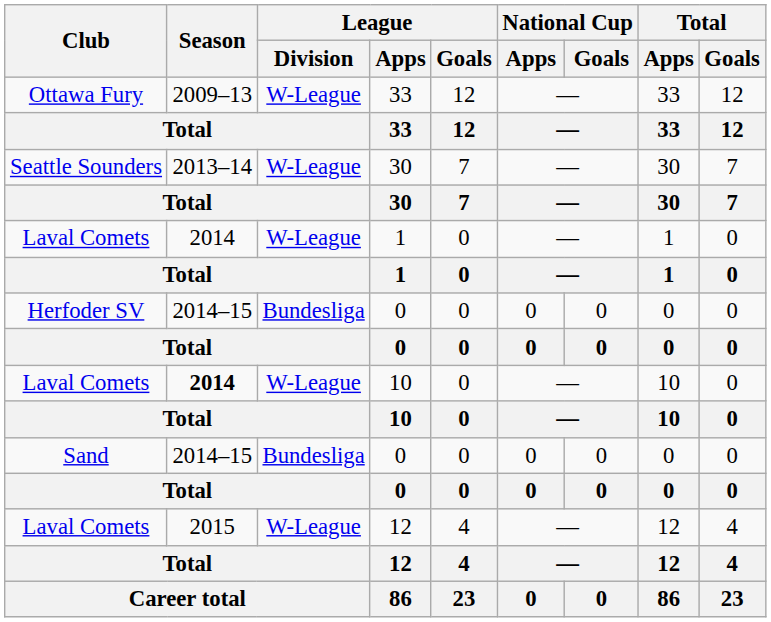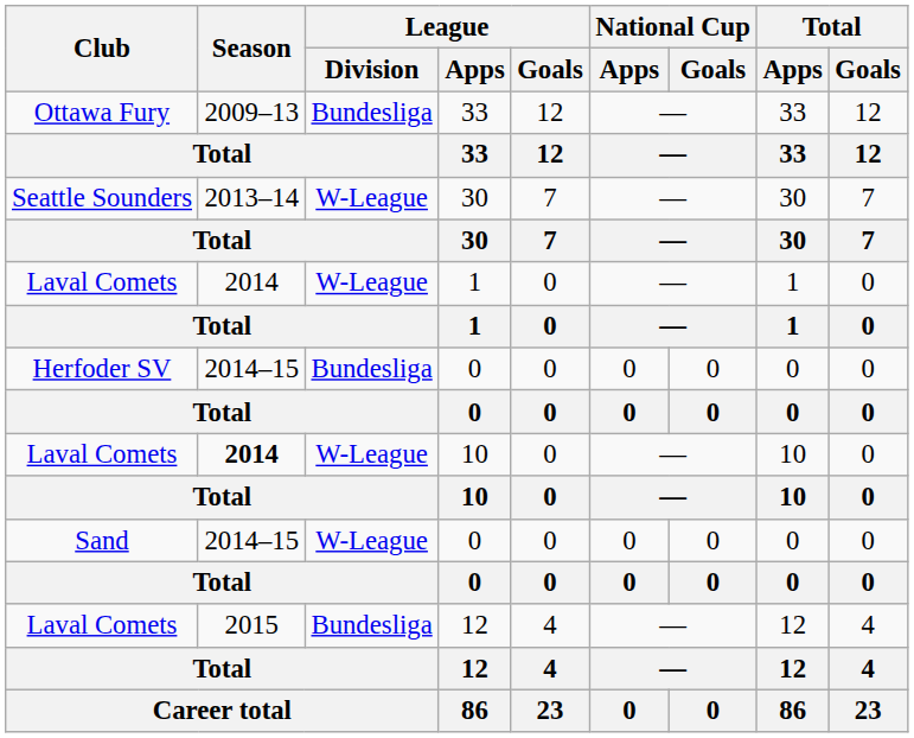 <table class="wikitable" style="text-align: center;">
 <tr>
 <th rowspan="2">Club</th>
 <th rowspan="2">Season</th>
 <th colspan="3">League</th>
 <th colspan="2">National Cup</th>
 <th colspan="2">Total</th>
 </tr>
 <tr>
 <th>Division</th>
 <th>Apps</th>
 <th>Goals</th>
 <th>Apps</th>
 <th>Goals</th>
 <th>Apps</th>
 <th>Goals</th>
 </tr>
 <tr>
 <td rowspan="1" valign="center"><a href='#'>Ottawa Fury</a></td>
 <td>2009–13</td>
-<td><a href='#'>W-League</a></td>
+<td><a href='#'>Bundesliga</a></td>
 <td>33</td>
 <td>12</td>
 <td colspan="2">—</td>
 <td>33</td>
 <td>12</td>
 </tr>
 <tr>
 <th colspan="3">Total</th>
 <th>33</th>
 <th>12</th>
 <th colspan="2">—</th>
 <th>33</th>
 <th>12</th>
 </tr>
 <tr>
 <td rowspan="1" valign="center"><a href='#'>Seattle Sounders</a></td>
 <td>2013–14</td>
 <td><a href='#'>W-League</a></td>
 <td>30</td>
 <td>7</td>
 <td colspan="2">—</td>
 <td>30</td>
 <td>7</td>
 </tr>
 <tr>
 <th colspan="3">Total</th>
 <th>30</th>
 <th>7</th>
 <th colspan="2">—</th>
 <th>30</th>
 <th>7</th>
 </tr>
 <tr>
 <td rowspan="1" valign="center"><a href='#'>Laval Comets</a></td>
 <td>2014</td>
 <td><a href='#'>W-League</a></td>
 <td>1</td>
 <td>0</td>
 <td colspan="2">—</td>
 <td>1</td>
 <td>0</td>
 </tr>
 <tr>
 <th colspan="3">Total</th>
 <th>1</th>
 <th>0</th>
 <th colspan="2">—</th>
 <th>1</th>
 <th>0</th>
 </tr>
 <tr>
 <td rowspan="1" valign="center"><a href='#'>Herfoder SV</a></td>
 <td>2014–15</td>
 <td><a href='#'>Bundesliga</a></td>
 <td>0</td>
 <td>0</td>
 <td>0</td>
 <td>0</td>
 <td>0</td>
 <td>0</td>
 </tr>
 <tr>
 <th colspan="3">Total</th>
 <th>0</th>
 <th>0</th>
 <th>0</th>
 <th>0</th>
 <th>0</th>
 <th>0</th>
 </tr>
 <tr>
 <td rowspan="1" valign="center"><a href='#'>Laval Comets</a></td>
 <td><strong>2014</strong></td>
 <td><a href='#'>W-League</a></td>
 <td>10</td>
 <td>0</td>
 <td colspan="2">—</td>
 <td>10</td>
 <td>0</td>
 </tr>
 <tr>
 <th colspan="3">Total</th>
 <th>10</th>
 <th>0</th>
 <th colspan="2">—</th>
 <th>10</th>
 <th>0</th>
 </tr>
 <tr>
 <td rowspan="1" valign="center"><a href='#'>Sand</a></td>
 <td>2014–15</td>
-<td><a href='#'>Bundesliga</a></td>
+<td><a href='#'>W-League</a></td>
 <td>0</td>
 <td>0</td>
 <td>0</td>
 <td>0</td>
 <td>0</td>
 <td>0</td>
 </tr>
 <tr>
 <th colspan="3">Total</th>
 <th>0</th>
 <th>0</th>
 <th>0</th>
 <th>0</th>
 <th>0</th>
 <th>0</th>
 </tr>
 <tr>
 <td rowspan="1" valign="center"><a href='#'>Laval Comets</a></td>
 <td>2015</td>
-<td><a href='#'>W-League</a></td>
+<td><a href='#'>Bundesliga</a></td>
 <td>12</td>
 <td>4</td>
 <td colspan="2">—</td>
 <td>12</td>
 <td>4</td>
 </tr>
 <tr>
 <th colspan="3">Total</th>
 <th>12</th>
 <th>4</th>
 <th colspan="2">—</th>
 <th>12</th>
 <th>4</th>
 </tr>
 <tr>
 <th colspan="3">Career total</th>
 <th>86</th>
 <th>23</th>
 <th>0</th>
 <th>0</th>
 <th>86</th>
 <th>23</th>
 </tr>
 </table>
